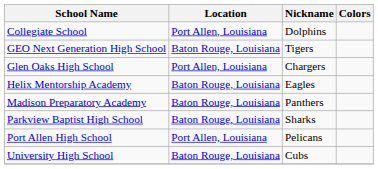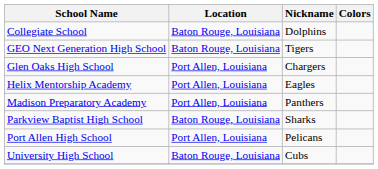 <table class="wikitable">
 <tr>
 <th>School Name</th>
 <th>Location</th>
 <th>Nickname</th>
 <th>Colors</th>
 </tr>
 <tr>
 <td><a href='#'>Collegiate School</a></td>
-<td><a href='#'>Port Allen, Louisiana</a></td>
+<td><a href='#'>Baton Rouge, Louisiana</a></td>
 <td>Dolphins</td>
 <td>  </td>
 </tr>
 <tr>
 <td><a href='#'>GEO Next Generation High School</a></td>
 <td><a href='#'>Baton Rouge, Louisiana</a></td>
 <td>Tigers</td>
 <td> </td>
 </tr>
 <tr>
 <td><a href='#'>Glen Oaks High School</a></td>
 <td><a href='#'>Port Allen, Louisiana</a></td>
 <td>Chargers</td>
 <td> </td>
 </tr>
 <tr>
 <td><a href='#'>Helix Mentorship Academy</a></td>
-<td><a href='#'>Baton Rouge, Louisiana</a></td>
+<td><a href='#'>Port Allen, Louisiana</a></td>
 <td>Eagles</td>
 <td> </td>
 </tr>
 <tr>
 <td><a href='#'>Madison Preparatory Academy</a></td>
-<td><a href='#'>Baton Rouge, Louisiana</a></td>
+<td><a href='#'>Port Allen, Louisiana</a></td>
 <td>Panthers</td>
 <td>  </td>
 </tr>
 <tr>
 <td><a href='#'>Parkview Baptist High School</a></td>
 <td><a href='#'>Baton Rouge, Louisiana</a></td>
 <td>Sharks</td>
 <td>  </td>
 </tr>
 <tr>
 <td><a href='#'>Port Allen High School</a></td>
 <td><a href='#'>Port Allen, Louisiana</a></td>
 <td>Pelicans</td>
 <td>  </td>
 </tr>
 <tr>
 <td><a href='#'>University High School</a></td>
 <td><a href='#'>Baton Rouge, Louisiana</a></td>
 <td>Cubs</td>
 <td> </td>
 </tr>
 <tr>
 </tr>
 </table>
